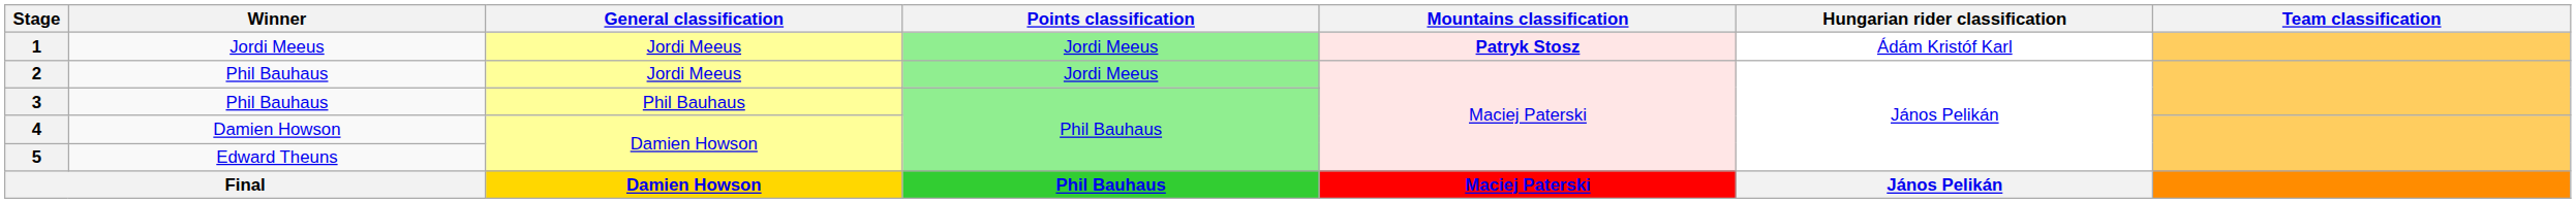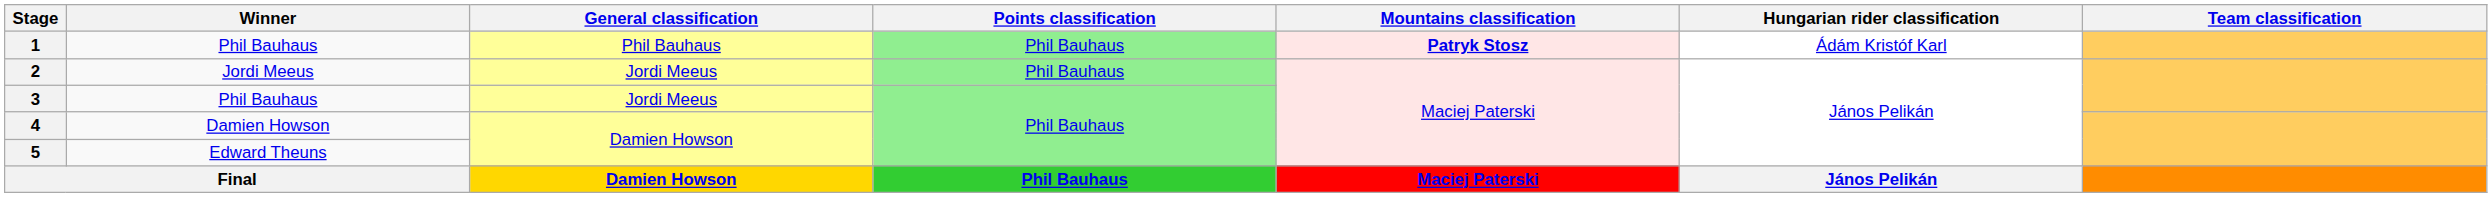 <table class="wikitable" style="text-align: center; font-size:smaller;">
 <tr style="background:#efefef;">
 <th style="width:2%;">Stage</th>
 <th style="width:14%;">Winner</th>
 <th style="width:14%;"><a href='#'>General classification</a><br></th>
 <th style="width:14%;"><a href='#'>Points classification</a><br></th>
 <th style="width:14%;"><a href='#'>Mountains classification</a><br></th>
 <th style="width:14%;">Hungarian rider classification<br></th>
 <th style="width:14%;"><a href='#'>Team classification</a></th>
 </tr>
 <tr>
 <th>1</th>
-<td><a href='#'>Jordi Meeus</a></td>
-<td style="background:#FFFF99;"><a href='#'>Jordi Meeus</a></td>
-<td style="background:lightgreen;"><a href='#'>Jordi Meeus</a></td>
+<td><a href='#'>Phil Bauhaus</a></td>
+<td style="background:#FFFF99;"><a href='#'>Phil Bauhaus</a></td>
+<td style="background:lightgreen;"><a href='#'>Phil Bauhaus</a></td>
 <td style="background:#FFE6E6;"><strong><a href='#'>Patryk Stosz</a></strong></td>
 <td style="background:white;"><a href='#'>Ádám Kristóf Karl</a></td>
 <td style="background:#FFCD5F;"></td>
 </tr>
 <tr>
 <th>2</th>
-<td><a href='#'>Phil Bauhaus</a></td>
+<td><a href='#'>Jordi Meeus</a></td>
 <td style="background:#FFFF99;"><a href='#'>Jordi Meeus</a></td>
-<td style="background:lightgreen;"><a href='#'>Jordi Meeus</a></td>
+<td style="background:lightgreen;"><a href='#'>Phil Bauhaus</a></td>
 <td style="background:#FFE6E6;" rowspan="4"><a href='#'>Maciej Paterski</a></td>
 <td style="background:white;" rowspan="4"><a href='#'>János Pelikán</a></td>
 <td style="background:#FFCD5F;" rowspan="2"></td>
 </tr>
 <tr>
 <th>3</th>
 <td><a href='#'>Phil Bauhaus</a></td>
-<td style="background:#FFFF99;"><a href='#'>Phil Bauhaus</a></td>
+<td style="background:#FFFF99;"><a href='#'>Jordi Meeus</a></td>
 <td style="background:lightgreen;" rowspan="3"><a href='#'>Phil Bauhaus</a></td>
 </tr>
 <tr>
 <th>4</th>
 <td><a href='#'>Damien Howson</a></td>
 <td style="background:#FFFF99;" rowspan="2"><a href='#'>Damien Howson</a></td>
 <td style="background:#FFCD5F;" rowspan="2"></td>
 </tr>
 <tr>
 <th>5</th>
 <td><a href='#'>Edward Theuns</a></td>
 </tr>
 <tr>
 <th colspan="2">Final</th>
 <th style="background:gold;"><a href='#'>Damien Howson</a></th>
 <th style="background:limegreen;"><a href='#'>Phil Bauhaus</a></th>
 <th style="background:#f00;"><a href='#'>Maciej Paterski</a></th>
 <th style="background:offwhite;"><a href='#'>János Pelikán</a></th>
 <th style="background:#FF8C00;"></th>
 </tr>
 </table>
